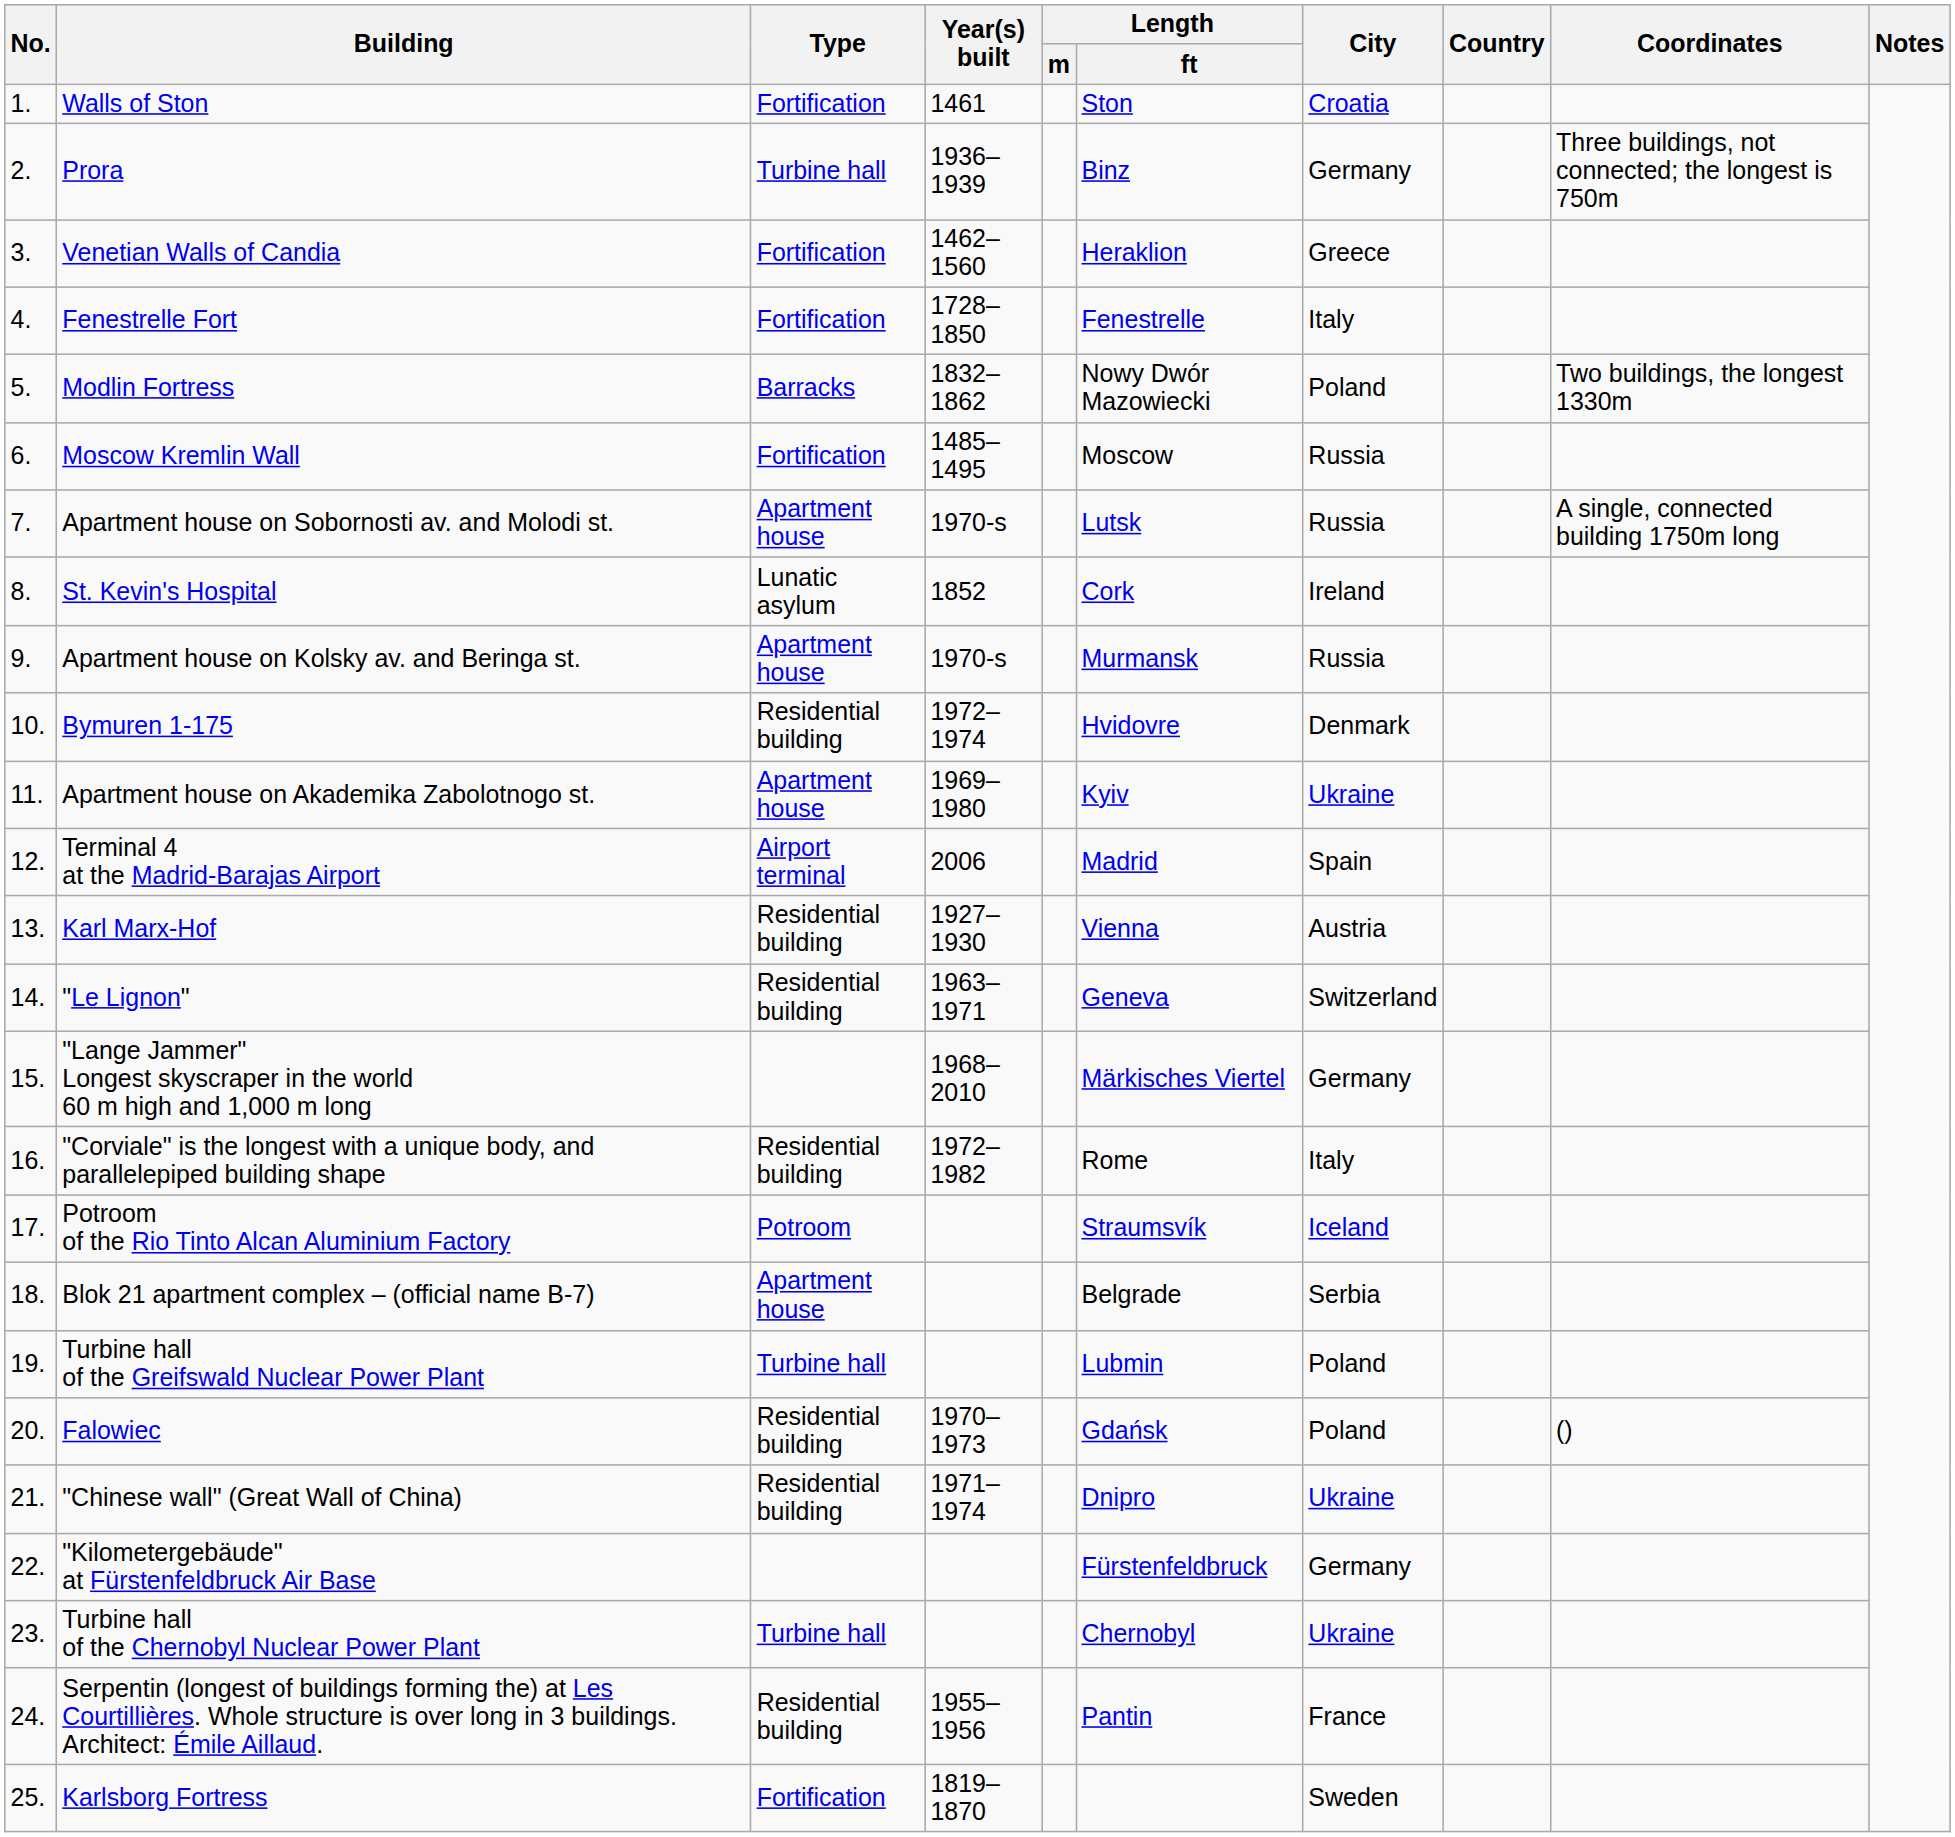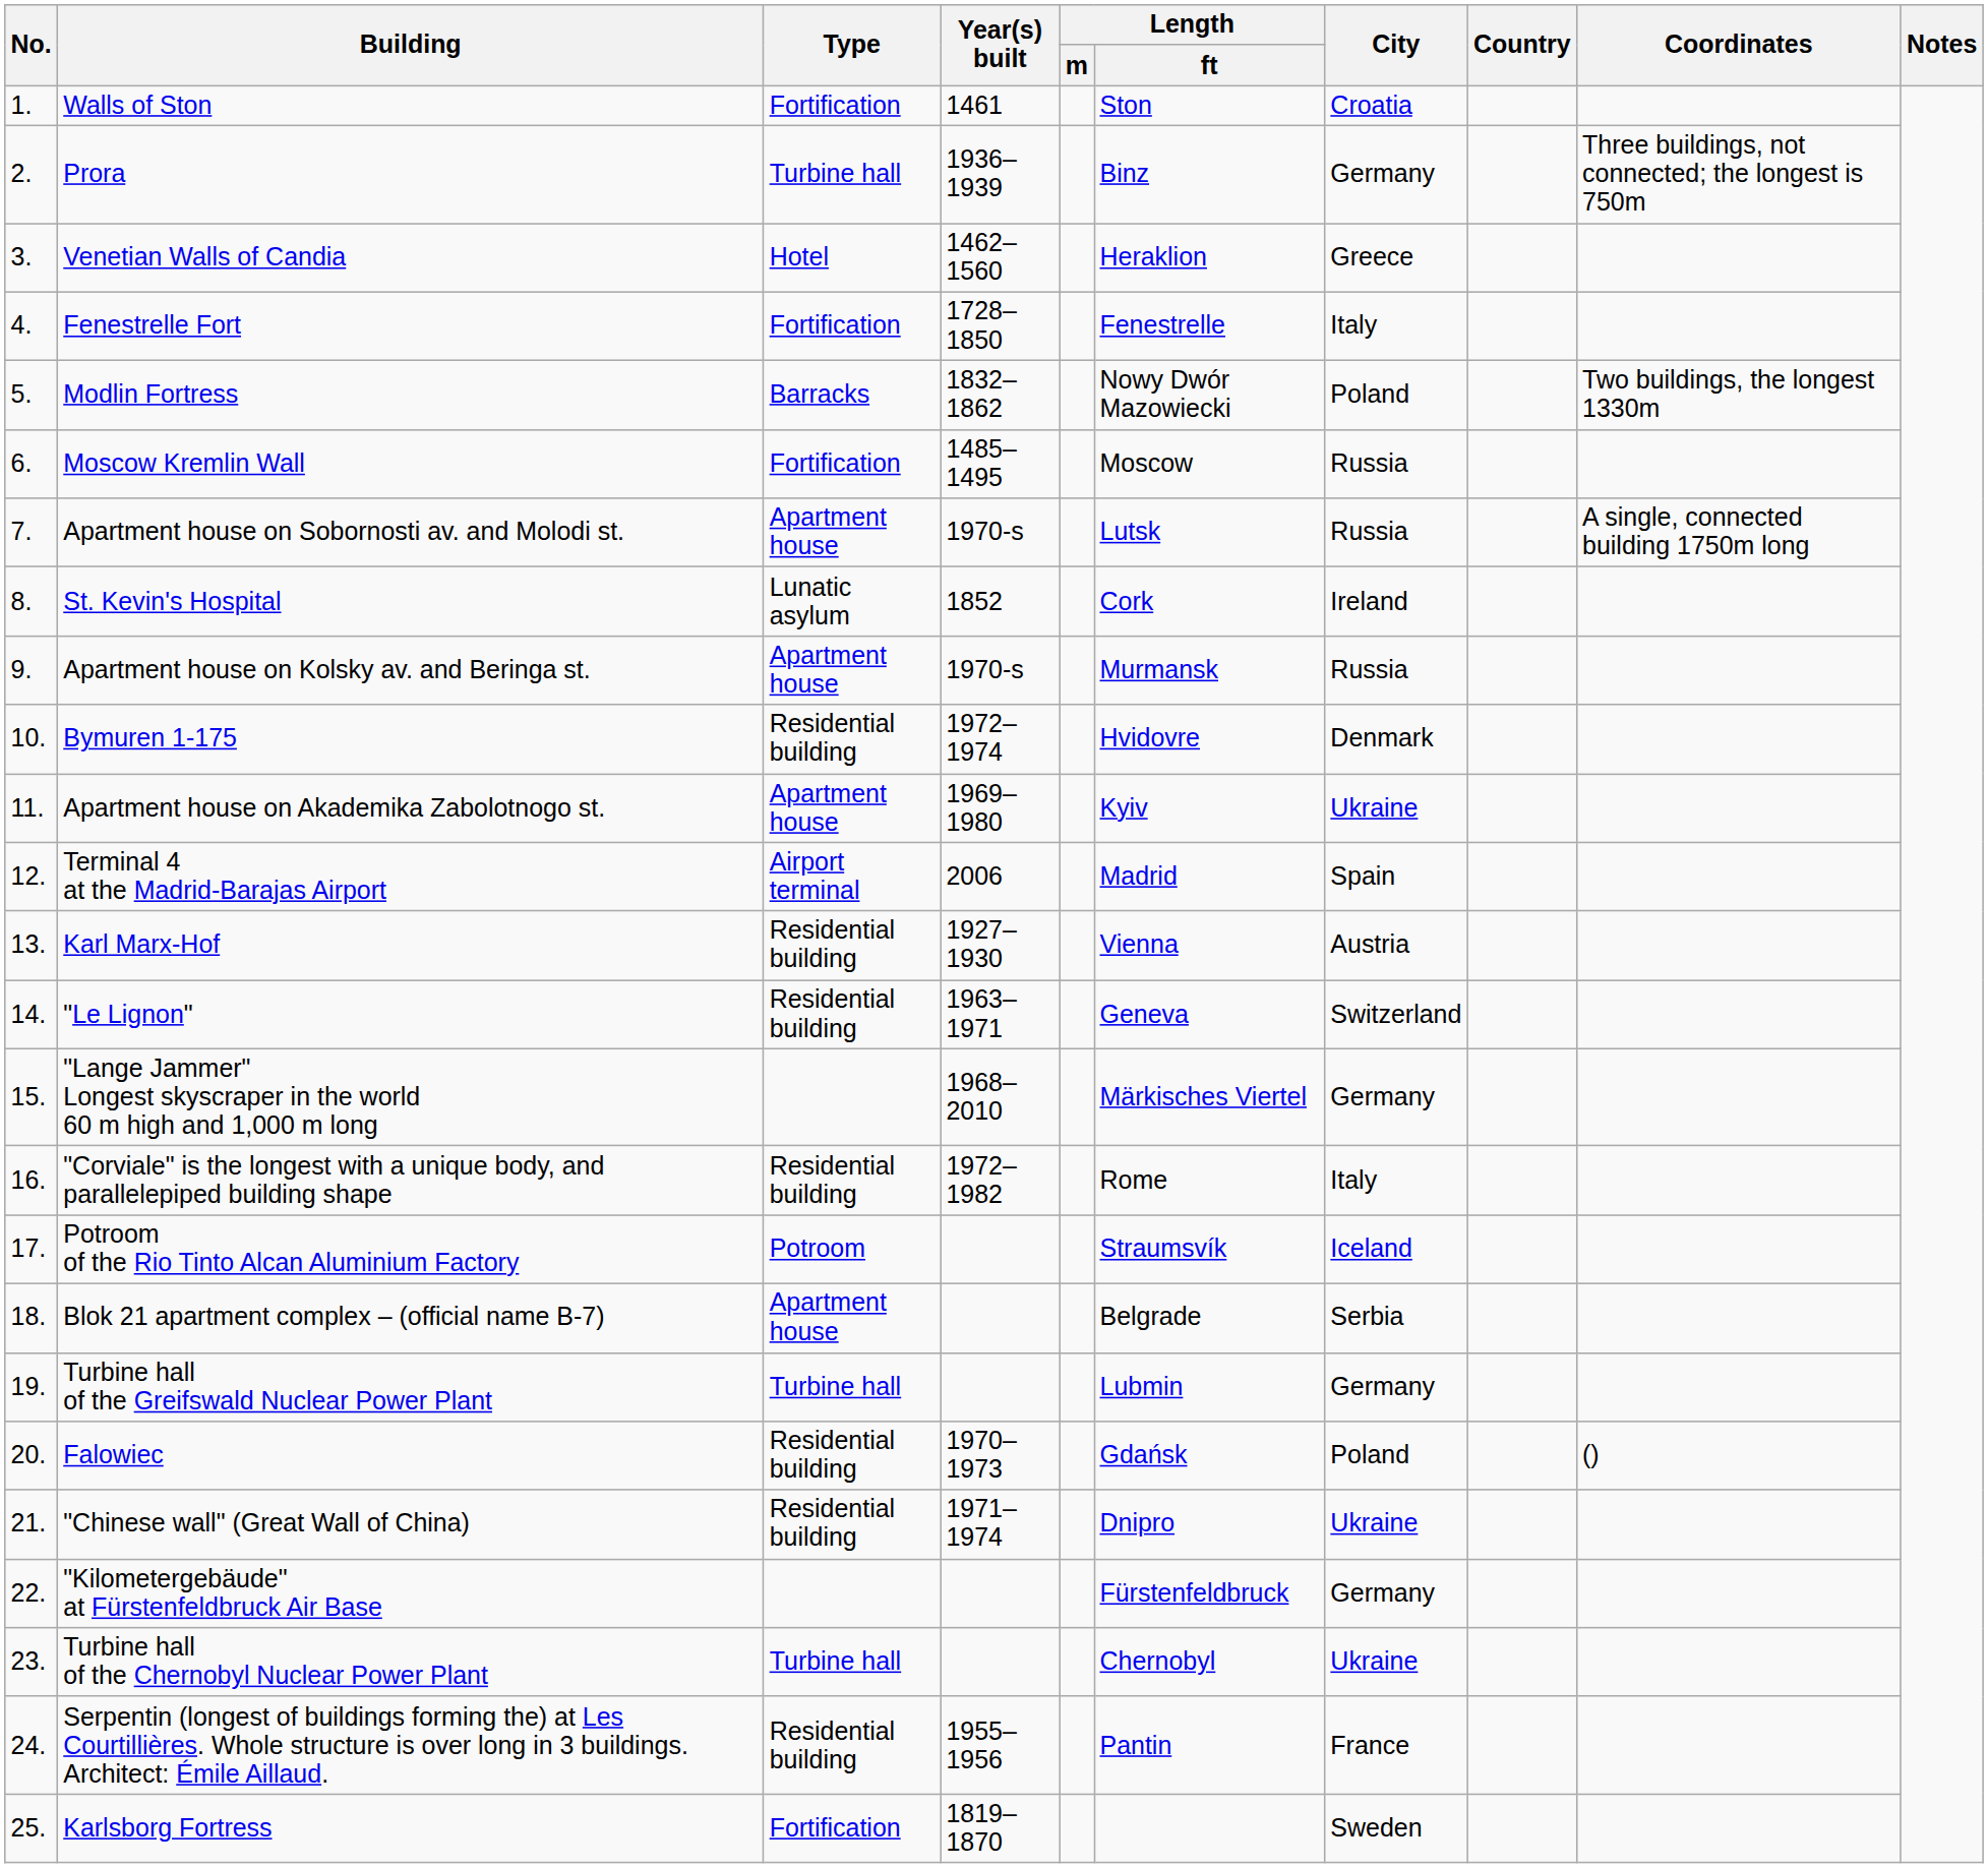 <table class="wikitable sortable">
 <tr>
 <th rowspan=2>No.</th>
 <th rowspan=2>Building</th>
 <th rowspan=2>Type</th>
 <th rowspan=2>Year(s) built</th>
 <th colspan=2>Length</th>
 <th rowspan=2>City</th>
 <th rowspan=2>Country</th>
 <th rowspan=2>Coordinates</th>
 <th rowspan=2>Notes</th>
 </tr>
 <tr>
 <th>m</th>
 <th>ft</th>
 </tr>
 <tr>
 <td>1.</td>
 <td><a href='#'>Walls of Ston</a></td>
 <td><a href='#'>Fortification</a></td>
 <td>1461</td>
 <td></td>
 <td><a href='#'>Ston</a></td>
 <td><a href='#'>Croatia</a></td>
 <td></td>
 <td></td>
 </tr>
 <tr>
 <td>2.</td>
 <td><a href='#'>Prora</a></td>
 <td><a href='#'>Turbine hall</a></td>
 <td>1936–1939</td>
 <td></td>
 <td><a href='#'>Binz</a></td>
 <td>Germany</td>
 <td></td>
 <td>Three buildings, not connected; the longest is 750m</td>
 </tr>
 <tr>
 <td>3.</td>
 <td><a href='#'>Venetian Walls of Candia</a></td>
-<td><a href='#'>Fortification</a></td>
+<td><a href='#'>Hotel</a></td>
 <td>1462–1560</td>
 <td></td>
 <td><a href='#'>Heraklion</a></td>
 <td>Greece</td>
 <td></td>
 <td></td>
 </tr>
 <tr>
 <td>4.</td>
 <td><a href='#'>Fenestrelle Fort</a></td>
 <td><a href='#'>Fortification</a></td>
 <td>1728–1850</td>
 <td></td>
 <td><a href='#'>Fenestrelle</a></td>
 <td>Italy</td>
 <td></td>
 <td></td>
 </tr>
 <tr>
 <td>5.</td>
 <td><a href='#'>Modlin Fortress</a></td>
 <td><a href='#'>Barracks</a></td>
 <td>1832–1862</td>
 <td></td>
 <td>Nowy Dwór Mazowiecki</td>
 <td>Poland</td>
 <td></td>
 <td>Two buildings, the longest 1330m</td>
 </tr>
 <tr>
 <td>6.</td>
 <td><a href='#'>Moscow Kremlin Wall</a></td>
 <td><a href='#'>Fortification</a></td>
 <td>1485–1495</td>
 <td></td>
 <td>Moscow</td>
 <td>Russia</td>
 <td></td>
 <td></td>
 </tr>
 <tr>
 <td>7.</td>
 <td>Apartment house on Sobornosti av. and Molodi st.</td>
 <td><a href='#'>Apartment house</a></td>
 <td>1970-s</td>
 <td></td>
 <td><a href='#'>Lutsk</a></td>
 <td>Russia</td>
 <td></td>
 <td>A single, connected building 1750m long</td>
 </tr>
 <tr>
 <td>8.</td>
 <td><a href='#'>St. Kevin's Hospital</a></td>
 <td>Lunatic asylum</td>
 <td>1852</td>
 <td></td>
 <td><a href='#'>Cork</a></td>
 <td>Ireland</td>
 <td></td>
 <td></td>
 </tr>
 <tr>
 <td>9.</td>
 <td>Apartment house on Kolsky av. and Beringa st.</td>
 <td><a href='#'>Apartment house</a></td>
 <td>1970-s</td>
 <td></td>
 <td><a href='#'>Murmansk</a></td>
 <td>Russia</td>
 <td></td>
 <td></td>
 </tr>
 <tr>
 <td>10.</td>
 <td><a href='#'>Bymuren 1-175</a></td>
 <td>Residential building</td>
 <td>1972–1974</td>
 <td></td>
 <td><a href='#'>Hvidovre</a></td>
 <td>Denmark</td>
 <td></td>
 <td></td>
 </tr>
 <tr>
 <td>11.</td>
 <td>Apartment house on Akademika Zabolotnogo st.</td>
 <td><a href='#'>Apartment house</a></td>
 <td>1969–1980</td>
 <td></td>
 <td><a href='#'>Kyiv</a></td>
 <td><a href='#'>Ukraine</a></td>
 <td></td>
 <td></td>
 </tr>
 <tr>
 <td>12.</td>
 <td>Terminal 4<br>at the <a href='#'>Madrid-Barajas Airport</a></td>
 <td><a href='#'>Airport terminal</a></td>
 <td>2006</td>
 <td></td>
 <td><a href='#'>Madrid</a></td>
 <td>Spain</td>
 <td></td>
 <td></td>
 </tr>
 <tr>
 <td>13.</td>
 <td><a href='#'>Karl Marx-Hof</a></td>
 <td>Residential building</td>
 <td>1927–1930</td>
 <td></td>
 <td><a href='#'>Vienna</a></td>
 <td>Austria</td>
 <td></td>
 <td></td>
 </tr>
 <tr>
 <td>14.</td>
 <td>"<a href='#'>Le Lignon</a>"</td>
 <td>Residential building</td>
 <td>1963–1971</td>
 <td></td>
 <td><a href='#'>Geneva</a></td>
 <td>Switzerland</td>
 <td></td>
 <td></td>
 </tr>
 <tr>
 <td>15.</td>
 <td>"Lange Jammer" <br>Longest skyscraper in the world<br>60 m high and 1,000 m long</td>
 <td></td>
 <td>1968–2010</td>
 <td></td>
 <td><a href='#'>Märkisches Viertel</a></td>
 <td>Germany</td>
 <td></td>
 <td></td>
 </tr>
 <tr>
 <td>16.</td>
 <td>"Corviale" is the longest with a unique body, and parallelepiped building shape</td>
 <td>Residential building</td>
 <td>1972–1982</td>
 <td></td>
 <td>Rome</td>
 <td>Italy</td>
 <td></td>
 <td></td>
 </tr>
 <tr>
 <td>17.</td>
 <td>Potroom<br>of the <a href='#'>Rio Tinto Alcan Aluminium Factory</a></td>
 <td><a href='#'>Potroom</a></td>
 <td></td>
 <td></td>
 <td><a href='#'>Straumsvík</a></td>
 <td><a href='#'>Iceland</a></td>
 <td></td>
 <td></td>
 </tr>
 <tr>
 <td>18.</td>
 <td>Blok 21 apartment complex – (official name B-7)</td>
 <td><a href='#'>Apartment house</a></td>
 <td></td>
 <td></td>
 <td>Belgrade</td>
 <td>Serbia</td>
 <td></td>
 <td></td>
 </tr>
 <tr>
 <td>19.</td>
 <td>Turbine hall<br>of the <a href='#'>Greifswald Nuclear Power Plant</a></td>
 <td><a href='#'>Turbine hall</a></td>
 <td></td>
 <td></td>
 <td><a href='#'>Lubmin</a></td>
-<td>Poland</td>
+<td>Germany</td>
 <td></td>
 <td></td>
 </tr>
 <tr>
 <td>20.</td>
 <td><a href='#'>Falowiec</a></td>
 <td>Residential building</td>
 <td>1970–1973</td>
 <td></td>
 <td><a href='#'>Gdańsk</a></td>
 <td>Poland</td>
 <td></td>
 <td>()</td>
 </tr>
 <tr>
 <td>21.</td>
 <td>"Chinese wall" (Great Wall of China)<br></td>
 <td>Residential building</td>
 <td>1971–1974</td>
 <td></td>
 <td><a href='#'>Dnipro</a></td>
 <td><a href='#'>Ukraine</a></td>
 <td></td>
 <td></td>
 </tr>
 <tr>
 <td>22.</td>
 <td>"Kilometergebäude"<br>at <a href='#'>Fürstenfeldbruck Air Base</a></td>
 <td></td>
 <td></td>
 <td></td>
 <td><a href='#'>Fürstenfeldbruck</a></td>
 <td>Germany</td>
 <td></td>
 <td></td>
 </tr>
 <tr>
 <td>23.</td>
 <td>Turbine hall<br>of the <a href='#'>Chernobyl Nuclear Power Plant</a></td>
 <td><a href='#'>Turbine hall</a></td>
 <td></td>
 <td></td>
 <td><a href='#'>Chernobyl</a></td>
 <td><a href='#'>Ukraine</a></td>
 <td></td>
 <td></td>
 </tr>
 <tr>
 <td>24.</td>
 <td>Serpentin (longest of buildings forming the) at <a href='#'>Les Courtillières</a>. Whole structure is over  long in 3 buildings. Architect: <a href='#'>Émile Aillaud</a>.</td>
 <td>Residential building</td>
 <td>1955–1956</td>
 <td></td>
 <td><a href='#'>Pantin</a></td>
 <td>France</td>
 <td></td>
 <td></td>
 </tr>
 <tr>
 <td>25.</td>
 <td><a href='#'>Karlsborg Fortress</a></td>
 <td><a href='#'>Fortification</a></td>
 <td>1819–1870</td>
 <td></td>
 <td></td>
 <td>Sweden</td>
 <td></td>
 <td></td>
 </tr>
 </table>
